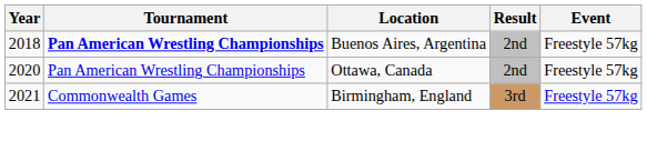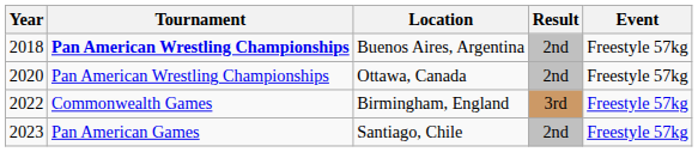 <table class="wikitable" style="font-size:95%;">
 <tr>
 <th>Year</th>
 <th>Tournament</th>
 <th>Location</th>
 <th>Result</th>
 <th>Event</th>
 </tr>
 <tr>
 <td>2018</td>
 <td><strong><a href='#'>Pan American Wrestling Championships</a></strong></td>
 <td>Buenos Aires, Argentina</td>
 <td align="center" bgcolor="silver">2nd</td>
 <td>Freestyle 57kg</td>
 </tr>
 <tr>
 <td>2020</td>
 <td><a href='#'>Pan American Wrestling Championships</a></td>
 <td>Ottawa, Canada</td>
 <td align="center" bgcolor="silver">2nd</td>
 <td>Freestyle 57kg</td>
 </tr>
 <tr>
-<td>2021</td>
+<td>2022</td>
 <td><a href='#'>Commonwealth Games</a></td>
 <td>Birmingham, England</td>
 <td align="center" bgcolor="cc9966">3rd</td>
 <td><a href='#'>Freestyle 57kg</a></td>
 </tr>
+<tr>
+<td>2023</td>
+<td><a href='#'>Pan American Games</a></td>
+<td>Santiago, Chile</td>
+<td align="center" bgcolor="silver">2nd</td>
+<td><a href='#'>Freestyle 57kg</a></td>
+</tr>
 </table>
